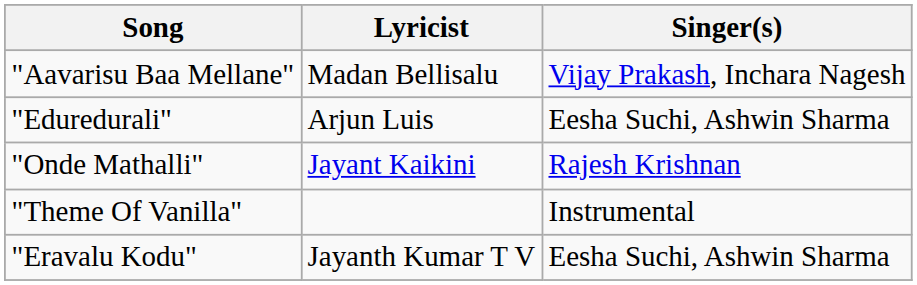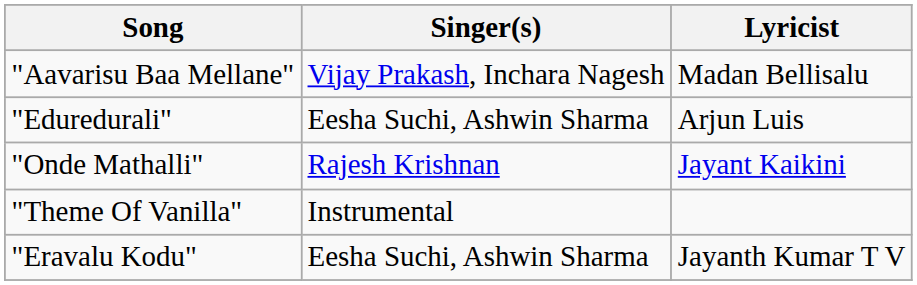 <table class="wikitable sortable">
 <tr>
 <th>Song</th>
+<th>Singer(s)</th>
 <th>Lyricist</th>
-<th>Singer(s)</th>
 </tr>
 <tr>
 <td>"Aavarisu Baa Mellane"</td>
+<td><a href='#'>Vijay Prakash</a>, Inchara Nagesh</td>
 <td>Madan Bellisalu</td>
-<td><a href='#'>Vijay Prakash</a>, Inchara Nagesh</td>
 </tr>
 <tr>
 <td>"Eduredurali"</td>
+<td>Eesha Suchi, Ashwin Sharma</td>
 <td>Arjun Luis</td>
-<td>Eesha Suchi, Ashwin Sharma</td>
 </tr>
 <tr>
 <td>"Onde Mathalli"</td>
+<td><a href='#'>Rajesh Krishnan</a></td>
 <td><a href='#'>Jayant Kaikini</a></td>
-<td><a href='#'>Rajesh Krishnan</a></td>
 </tr>
 <tr>
 <td>"Theme Of Vanilla"</td>
+<td>Instrumental</td>
 <td style="text-align:center;"></td>
-<td>Instrumental</td>
 </tr>
 <tr>
 <td>"Eravalu Kodu"</td>
+<td>Eesha Suchi, Ashwin Sharma</td>
 <td>Jayanth Kumar T V</td>
-<td>Eesha Suchi, Ashwin Sharma</td>
 </tr>
 </table>
